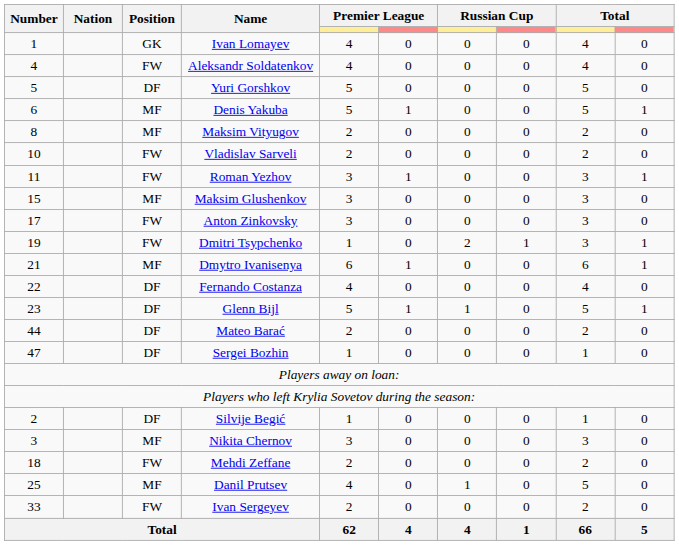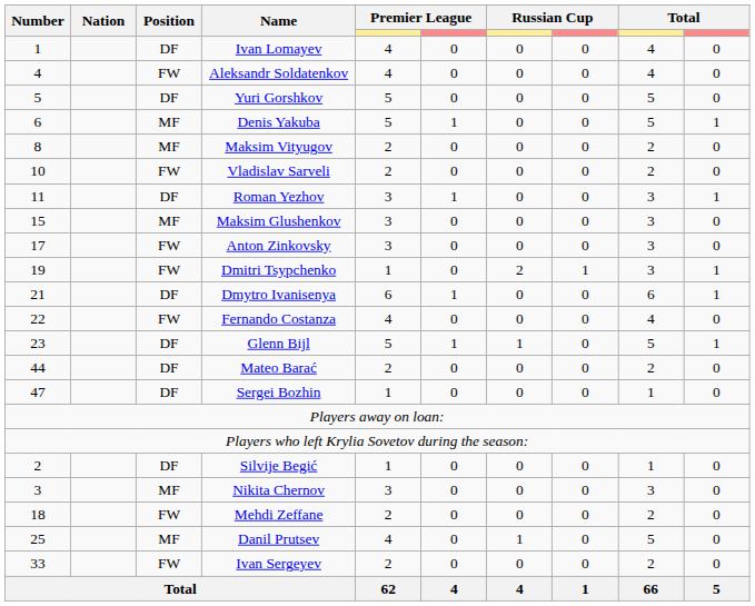 <table class="wikitable" style="font-size: 95%; text-align: center;">
 <tr>
 <th rowspan=2 width=60>Number</th>
 <th rowspan=2 width=60>Nation</th>
 <th rowspan=2 width=60>Position</th>
 <th rowspan=2 width=150>Name</th>
 <th colspan=2>Premier League</th>
 <th colspan=2>Russian Cup</th>
 <th colspan=2>Total</th>
 </tr>
 <tr>
 <th style="width:60px; background:#fe9;"></th>
 <th style="width:60px; background:#ff8888;"></th>
 <th style="width:60px; background:#fe9;"></th>
 <th style="width:60px; background:#ff8888;"></th>
 <th style="width:60px; background:#fe9;"></th>
 <th style="width:60px; background:#ff8888;"></th>
 </tr>
 <tr>
 <td>1</td>
 <td></td>
-<td>GK</td>
+<td>DF</td>
 <td><a href='#'>Ivan Lomayev</a></td>
 <td>4</td>
 <td>0</td>
 <td>0</td>
 <td>0</td>
 <td>4</td>
 <td>0</td>
 </tr>
 <tr>
 <td>4</td>
 <td></td>
 <td>FW</td>
 <td><a href='#'>Aleksandr Soldatenkov</a></td>
 <td>4</td>
 <td>0</td>
 <td>0</td>
 <td>0</td>
 <td>4</td>
 <td>0</td>
 </tr>
 <tr>
 <td>5</td>
 <td></td>
 <td>DF</td>
 <td><a href='#'>Yuri Gorshkov</a></td>
 <td>5</td>
 <td>0</td>
 <td>0</td>
 <td>0</td>
 <td>5</td>
 <td>0</td>
 </tr>
 <tr>
 <td>6</td>
 <td></td>
 <td>MF</td>
 <td><a href='#'>Denis Yakuba</a></td>
 <td>5</td>
 <td>1</td>
 <td>0</td>
 <td>0</td>
 <td>5</td>
 <td>1</td>
 </tr>
 <tr>
 <td>8</td>
 <td></td>
 <td>MF</td>
 <td><a href='#'>Maksim Vityugov</a></td>
 <td>2</td>
 <td>0</td>
 <td>0</td>
 <td>0</td>
 <td>2</td>
 <td>0</td>
 </tr>
 <tr>
 <td>10</td>
 <td></td>
 <td>FW</td>
 <td><a href='#'>Vladislav Sarveli</a></td>
 <td>2</td>
 <td>0</td>
 <td>0</td>
 <td>0</td>
 <td>2</td>
 <td>0</td>
 </tr>
 <tr>
 <td>11</td>
 <td></td>
-<td>FW</td>
+<td>DF</td>
 <td><a href='#'>Roman Yezhov</a></td>
 <td>3</td>
 <td>1</td>
 <td>0</td>
 <td>0</td>
 <td>3</td>
 <td>1</td>
 </tr>
 <tr>
 <td>15</td>
 <td></td>
 <td>MF</td>
 <td><a href='#'>Maksim Glushenkov</a></td>
 <td>3</td>
 <td>0</td>
 <td>0</td>
 <td>0</td>
 <td>3</td>
 <td>0</td>
 </tr>
 <tr>
 <td>17</td>
 <td></td>
 <td>FW</td>
 <td><a href='#'>Anton Zinkovsky</a></td>
 <td>3</td>
 <td>0</td>
 <td>0</td>
 <td>0</td>
 <td>3</td>
 <td>0</td>
 </tr>
 <tr>
 <td>19</td>
 <td></td>
 <td>FW</td>
 <td><a href='#'>Dmitri Tsypchenko</a></td>
 <td>1</td>
 <td>0</td>
 <td>2</td>
 <td>1</td>
 <td>3</td>
 <td>1</td>
 </tr>
 <tr>
 <td>21</td>
 <td></td>
-<td>MF</td>
+<td>DF</td>
 <td><a href='#'>Dmytro Ivanisenya</a></td>
 <td>6</td>
 <td>1</td>
 <td>0</td>
 <td>0</td>
 <td>6</td>
 <td>1</td>
 </tr>
 <tr>
 <td>22</td>
 <td></td>
-<td>DF</td>
+<td>FW</td>
 <td><a href='#'>Fernando Costanza</a></td>
 <td>4</td>
 <td>0</td>
 <td>0</td>
 <td>0</td>
 <td>4</td>
 <td>0</td>
 </tr>
 <tr>
 <td>23</td>
 <td></td>
 <td>DF</td>
 <td><a href='#'>Glenn Bijl</a></td>
 <td>5</td>
 <td>1</td>
 <td>1</td>
 <td>0</td>
 <td>5</td>
 <td>1</td>
 </tr>
 <tr>
 <td>44</td>
 <td></td>
 <td>DF</td>
 <td><a href='#'>Mateo Barać</a></td>
 <td>2</td>
 <td>0</td>
 <td>0</td>
 <td>0</td>
 <td>2</td>
 <td>0</td>
 </tr>
 <tr>
 <td>47</td>
 <td></td>
 <td>DF</td>
 <td><a href='#'>Sergei Bozhin</a></td>
 <td>1</td>
 <td>0</td>
 <td>0</td>
 <td>0</td>
 <td>1</td>
 <td>0</td>
 </tr>
 <tr>
 <td colspan="14"><em>Players away on loan:</em></td>
 </tr>
 <tr>
 <td colspan="14"><em>Players who left Krylia Sovetov during the season:</em></td>
 </tr>
 <tr>
 <td>2</td>
 <td></td>
 <td>DF</td>
 <td><a href='#'>Silvije Begić</a></td>
 <td>1</td>
 <td>0</td>
 <td>0</td>
 <td>0</td>
 <td>1</td>
 <td>0</td>
 </tr>
 <tr>
 <td>3</td>
 <td></td>
 <td>MF</td>
 <td><a href='#'>Nikita Chernov</a></td>
 <td>3</td>
 <td>0</td>
 <td>0</td>
 <td>0</td>
 <td>3</td>
 <td>0</td>
 </tr>
 <tr>
 <td>18</td>
 <td></td>
 <td>FW</td>
 <td><a href='#'>Mehdi Zeffane</a></td>
 <td>2</td>
 <td>0</td>
 <td>0</td>
 <td>0</td>
 <td>2</td>
 <td>0</td>
 </tr>
 <tr>
 <td>25</td>
 <td></td>
 <td>MF</td>
 <td><a href='#'>Danil Prutsev</a></td>
 <td>4</td>
 <td>0</td>
 <td>1</td>
 <td>0</td>
 <td>5</td>
 <td>0</td>
 </tr>
 <tr>
 <td>33</td>
 <td></td>
 <td>FW</td>
 <td><a href='#'>Ivan Sergeyev</a></td>
 <td>2</td>
 <td>0</td>
 <td>0</td>
 <td>0</td>
 <td>2</td>
 <td>0</td>
 </tr>
 <tr>
 <th colspan=4>Total</th>
 <th>62</th>
 <th>4</th>
 <th>4</th>
 <th>1</th>
 <th>66</th>
 <th>5</th>
 </tr>
 </table>
